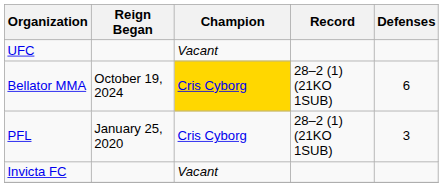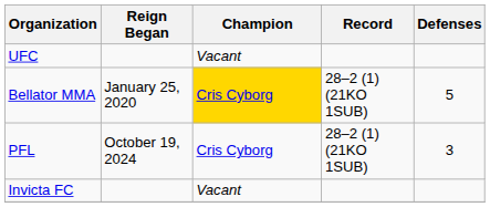 <table class="wikitable" style="width:60%;">
 <tr>
 <th style="width:20%;">Organization</th>
 <th style="width:20%;">Reign Began</th>
 <th style="width:28%;">Champion</th>
 <th style="width:20%;">Record</th>
 <th style="width:12%;">Defenses</th>
 </tr>
 <tr>
 <td><a href='#'>UFC</a></td>
 <td></td>
 <td> <em>Vacant</em></td>
 <td></td>
 <td></td>
 </tr>
 <tr>
 <td><a href='#'>Bellator MMA</a></td>
-<td>October 19, 2024</td>
+<td>January 25, 2020</td>
 <td style="background: gold;"> <a href='#'>Cris Cyborg</a></td>
 <td>28–2 (1) (21KO 1SUB)</td>
-<td align=center>6</td>
+<td align=center>5</td>
 </tr>
 <tr>
 <td><a href='#'>PFL</a></td>
-<td>January 25, 2020</td>
+<td>October 19, 2024</td>
 <td> <a href='#'>Cris Cyborg</a></td>
 <td>28–2 (1) (21KO 1SUB)</td>
 <td align=center>3</td>
 </tr>
 <tr>
 <td><a href='#'>Invicta FC</a></td>
 <td></td>
 <td> <em>Vacant</em></td>
 <td></td>
 <td align=center></td>
 </tr>
 <tr>
 </tr>
 </table>
